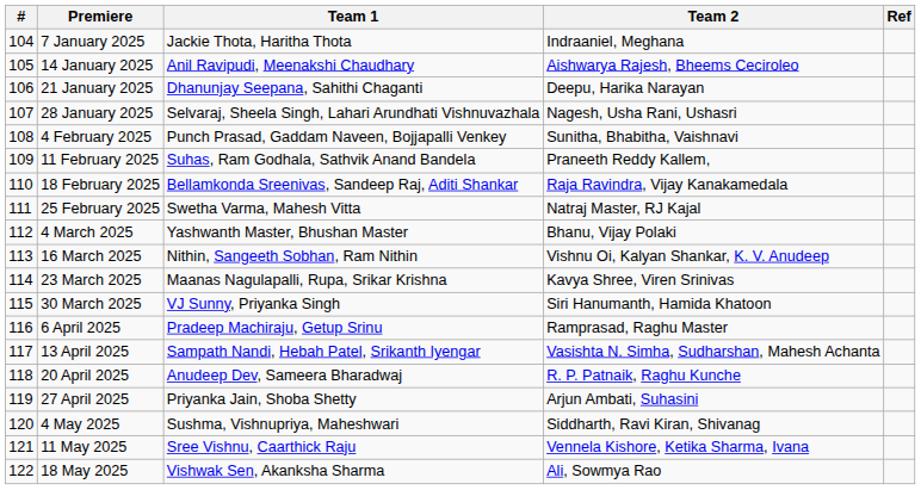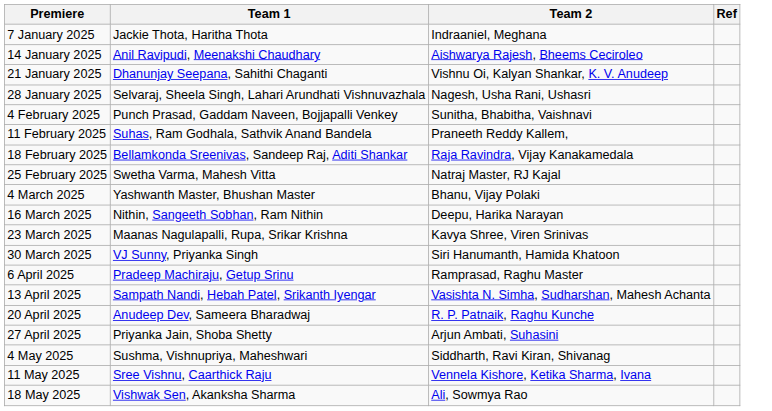 <table class="wikitable">
 <tr>
-<th>#</th>
 <th>Premiere</th>
 <th>Team 1</th>
 <th>Team 2</th>
 <th>Ref</th>
 </tr>
 <tr>
-<td>104</td>
 <td>7 January 2025</td>
 <td>Jackie Thota, Haritha Thota</td>
 <td>Indraaniel, Meghana</td>
 <td></td>
 </tr>
 <tr>
-<td>105</td>
 <td>14 January 2025</td>
 <td><a href='#'>Anil Ravipudi</a>, <a href='#'>Meenakshi Chaudhary</a></td>
 <td><a href='#'>Aishwarya Rajesh</a>, <a href='#'>Bheems Ceciroleo</a></td>
 <td></td>
 </tr>
 <tr>
-<td>106</td>
 <td>21 January 2025</td>
 <td><a href='#'>Dhanunjay Seepana</a>, Sahithi Chaganti</td>
-<td>Deepu, Harika Narayan</td>
+<td>Vishnu Oi, Kalyan Shankar, <a href='#'>K. V. Anudeep</a></td>
 <td></td>
 </tr>
 <tr>
-<td>107</td>
 <td>28 January 2025</td>
 <td>Selvaraj, Sheela Singh, Lahari Arundhati Vishnuvazhala</td>
 <td>Nagesh, Usha Rani, Ushasri</td>
 <td></td>
 </tr>
 <tr>
-<td>108</td>
 <td>4 February 2025</td>
 <td>Punch Prasad, Gaddam Naveen, Bojjapalli Venkey</td>
 <td>Sunitha, Bhabitha, Vaishnavi</td>
 <td></td>
 </tr>
 <tr>
-<td>109</td>
 <td>11 February 2025</td>
 <td><a href='#'>Suhas</a>, Ram Godhala, Sathvik Anand Bandela</td>
 <td>Praneeth Reddy Kallem,</td>
 <td></td>
 </tr>
 <tr>
-<td>110</td>
 <td>18 February 2025</td>
 <td><a href='#'>Bellamkonda Sreenivas</a>, Sandeep Raj, <a href='#'>Aditi Shankar</a></td>
 <td><a href='#'>Raja Ravindra</a>, Vijay Kanakamedala</td>
 <td></td>
 </tr>
 <tr>
-<td>111</td>
 <td>25 February 2025</td>
 <td>Swetha Varma, Mahesh Vitta</td>
 <td>Natraj Master, RJ Kajal</td>
 <td></td>
 </tr>
 <tr>
-<td>112</td>
 <td>4 March 2025</td>
 <td>Yashwanth Master, Bhushan Master</td>
 <td>Bhanu, Vijay Polaki</td>
 <td></td>
 </tr>
 <tr>
-<td>113</td>
 <td>16 March 2025</td>
 <td>Nithin, <a href='#'>Sangeeth Sobhan</a>, Ram Nithin</td>
-<td>Vishnu Oi, Kalyan Shankar, <a href='#'>K. V. Anudeep</a></td>
+<td>Deepu, Harika Narayan</td>
 <td></td>
 </tr>
 <tr>
-<td>114</td>
 <td>23 March 2025</td>
 <td>Maanas Nagulapalli, Rupa, Srikar Krishna</td>
 <td>Kavya Shree, Viren Srinivas</td>
 <td></td>
 </tr>
 <tr>
-<td>115</td>
 <td>30 March 2025</td>
 <td><a href='#'>VJ Sunny</a>, Priyanka Singh</td>
 <td>Siri Hanumanth, Hamida Khatoon</td>
 <td></td>
 </tr>
 <tr>
-<td>116</td>
 <td>6 April 2025</td>
 <td><a href='#'>Pradeep Machiraju</a>, <a href='#'>Getup Srinu</a></td>
 <td>Ramprasad, Raghu Master</td>
 <td></td>
 </tr>
 <tr>
-<td>117</td>
 <td>13 April 2025</td>
 <td><a href='#'>Sampath Nandi</a>, <a href='#'>Hebah Patel</a>, <a href='#'>Srikanth Iyengar</a></td>
 <td><a href='#'>Vasishta N. Simha</a>, <a href='#'>Sudharshan</a>, Mahesh Achanta</td>
 <td></td>
 </tr>
 <tr>
-<td>118</td>
 <td>20 April 2025</td>
 <td><a href='#'>Anudeep Dev</a>, Sameera Bharadwaj</td>
 <td><a href='#'>R. P. Patnaik</a>, <a href='#'>Raghu Kunche</a></td>
 <td></td>
 </tr>
 <tr>
-<td>119</td>
 <td>27 April 2025</td>
 <td>Priyanka Jain, Shoba Shetty</td>
 <td>Arjun Ambati, <a href='#'>Suhasini</a></td>
 <td></td>
 </tr>
 <tr>
-<td>120</td>
 <td>4 May 2025</td>
 <td>Sushma, Vishnupriya, Maheshwari</td>
 <td>Siddharth, Ravi Kiran, Shivanag</td>
 <td></td>
 </tr>
 <tr>
-<td>121</td>
 <td>11 May 2025</td>
 <td><a href='#'>Sree Vishnu</a>, <a href='#'>Caarthick Raju</a></td>
 <td><a href='#'>Vennela Kishore</a>, <a href='#'>Ketika Sharma</a>, <a href='#'>Ivana</a></td>
 <td></td>
 </tr>
 <tr>
-<td>122</td>
 <td>18 May 2025</td>
 <td><a href='#'>Vishwak Sen</a>, Akanksha Sharma</td>
 <td><a href='#'>Ali</a>, Sowmya Rao</td>
 <td></td>
 </tr>
 </table>
